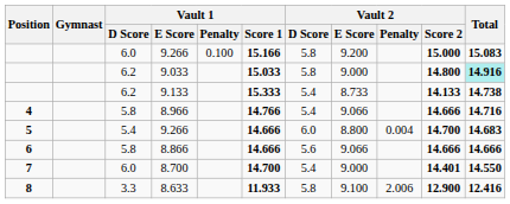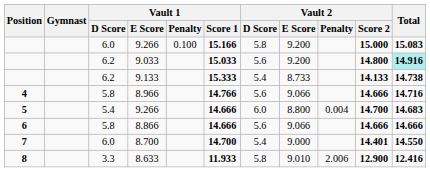 <table style="text-align:center;" class="wikitable sortable">
 <tr>
 <th rowspan="2">Position</th>
 <th rowspan="2">Gymnast</th>
 <th colspan="4">Vault 1</th>
 <th colspan="4">Vault 2</th>
 <th rowspan="2">Total</th>
 </tr>
 <tr>
 <th>D Score</th>
 <th>E Score</th>
 <th>Penalty</th>
 <th>Score 1</th>
 <th>D Score</th>
 <th>E Score</th>
 <th>Penalty</th>
 <th>Score 2</th>
 </tr>
 <tr>
 <td style="text-align:center" scope="row"><strong></strong></td>
 <td style="text-align:left;"></td>
 <td>6.0</td>
 <td>9.266</td>
 <td>0.100</td>
 <td><strong>15.166</strong></td>
 <td>5.8</td>
 <td>9.200</td>
 <td></td>
 <td><strong>15.000</strong></td>
 <td><strong>15.083</strong></td>
 </tr>
 <tr>
 <td style="text-align:center" scope="row"><strong></strong></td>
 <td style="text-align:left;"></td>
 <td>6.2</td>
 <td>9.033</td>
 <td></td>
 <td><strong>15.033</strong></td>
-<td>5.8</td>
-<td>9.000</td>
+<td>5.6</td>
+<td>9.200</td>
 <td></td>
 <td><strong>14.800</strong></td>
 <td style="background: paleturquoise;"><strong>14.916</strong></td>
 </tr>
 <tr>
 <td style="text-align:center" scope="row"><strong></strong></td>
 <td style="text-align:left;"></td>
 <td>6.2</td>
 <td>9.133</td>
 <td></td>
 <td><strong>15.333</strong></td>
 <td>5.4</td>
 <td>8.733</td>
 <td></td>
 <td><strong>14.133</strong></td>
 <td><strong>14.738</strong></td>
 </tr>
 <tr>
 <td style="text-align:center" scope="row"><strong>4</strong></td>
 <td style="text-align:left;"></td>
 <td>5.8</td>
 <td>8.966</td>
 <td></td>
 <td><strong>14.766</strong></td>
-<td>5.4</td>
+<td>5.6</td>
 <td>9.066</td>
 <td></td>
 <td><strong>14.666</strong></td>
 <td><strong>14.716</strong></td>
 </tr>
 <tr>
 <td style="text-align:center" scope="row"><strong>5</strong></td>
 <td style="text-align:left;"></td>
 <td>5.4</td>
 <td>9.266</td>
 <td></td>
 <td><strong>14.666</strong></td>
 <td>6.0</td>
 <td>8.800</td>
 <td>0.004</td>
 <td><strong>14.700</strong></td>
 <td><strong>14.683</strong></td>
 </tr>
 <tr>
 <td style="text-align:center" scope="row"><strong>6</strong></td>
 <td style="text-align:left;"></td>
 <td>5.8</td>
 <td>8.866</td>
 <td></td>
 <td><strong>14.666</strong></td>
 <td>5.6</td>
 <td>9.066</td>
 <td></td>
 <td><strong>14.666</strong></td>
 <td><strong>14.666</strong></td>
 </tr>
 <tr>
 <td style="text-align:center" scope="row"><strong>7</strong></td>
 <td style="text-align:left;"></td>
 <td>6.0</td>
 <td>8.700</td>
 <td></td>
 <td><strong>14.700</strong></td>
 <td>5.4</td>
 <td>9.000</td>
 <td></td>
 <td><strong>14.401</strong></td>
 <td><strong>14.550</strong></td>
 </tr>
 <tr>
 <td style="text-align:center" scope="row"><strong>8</strong></td>
 <td style="text-align:left;"></td>
 <td>3.3</td>
 <td>8.633</td>
 <td></td>
 <td><strong>11.933</strong></td>
 <td>5.8</td>
-<td>9.100</td>
+<td>9.010</td>
 <td>2.006</td>
 <td><strong>12.900</strong></td>
 <td><strong>12.416</strong></td>
 </tr>
 </table>
